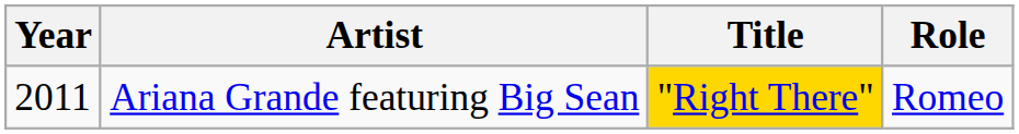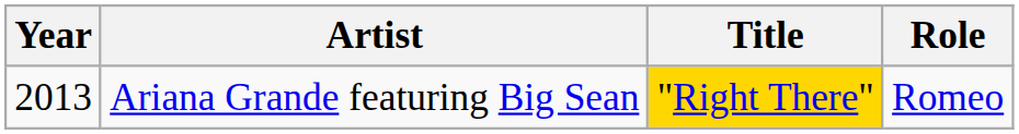 <table class="wikitable sortable">
 <tr>
 <th>Year</th>
 <th>Artist</th>
 <th>Title</th>
 <th>Role</th>
 </tr>
 <tr>
-<td>2011</td>
+<td>2013</td>
 <td><a href='#'>Ariana Grande</a> featuring <a href='#'>Big Sean</a></td>
 <td style="background: gold;">"<a href='#'>Right There</a>"</td>
 <td><a href='#'>Romeo</a></td>
 </tr>
 </table>
